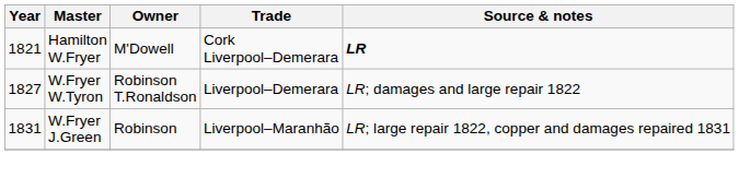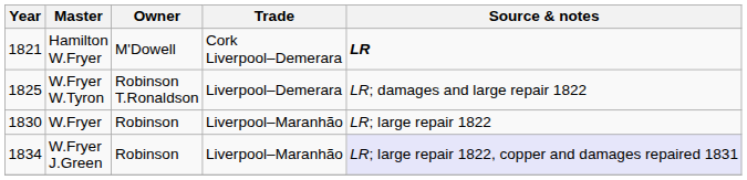 <table class=" wikitable">
 <tr>
 <th>Year</th>
 <th>Master</th>
 <th>Owner</th>
 <th>Trade</th>
 <th>Source & notes</th>
 </tr>
 <tr>
 <td>1821</td>
 <td>Hamilton<br>W.Fryer</td>
 <td>M'Dowell</td>
 <td>Cork<br>Liverpool–Demerara</td>
 <td><strong><em>LR</em></strong></td>
 </tr>
 <tr>
-<td>1827</td>
+<td>1825</td>
 <td>W.Fryer<br>W.Tyron</td>
 <td>Robinson<br>T.Ronaldson</td>
 <td>Liverpool–Demerara</td>
 <td><em>LR</em>; damages and large repair 1822</td>
 </tr>
 <tr>
-<td>1831</td>
+<td>1830</td>
+<td>W.Fryer</td>
+<td>Robinson</td>
+<td>Liverpool–Maranhão</td>
+<td><em>LR</em>; large repair 1822</td>
+</tr>
+<tr>
+<td>1834</td>
 <td>W.Fryer<br>J.Green</td>
 <td>Robinson</td>
 <td>Liverpool–Maranhão</td>
-<td><em>LR</em>; large repair 1822, copper and damages repaired 1831</td>
+<td style="background: lavender;"><em>LR</em>; large repair 1822, copper and damages repaired 1831</td>
 </tr>
 <tr>
 </tr>
 </table>
